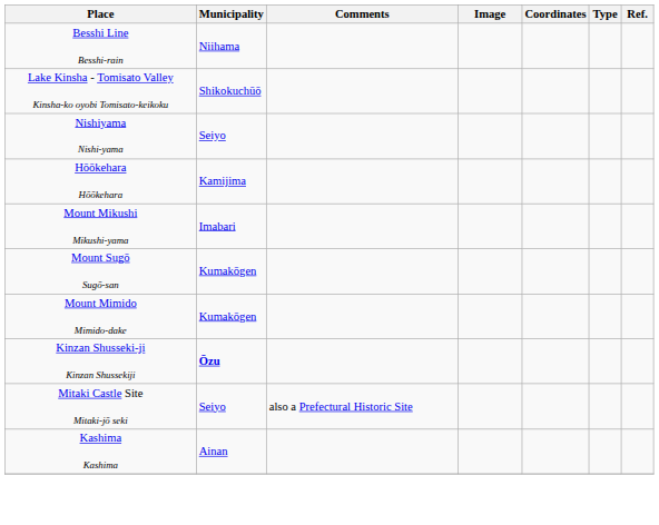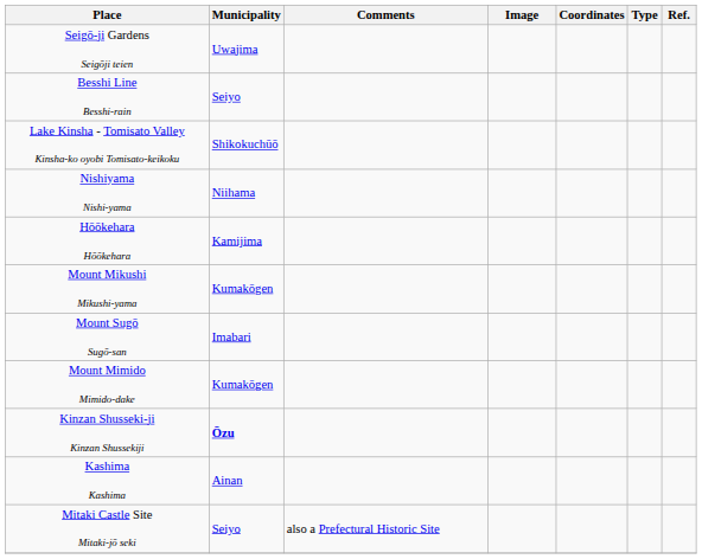 <table class="wikitable sortable"  style="width:100%;">
 <tr>
 <th width="30%" align="left">Place</th>
 <th width="10%" align="left">Municipality</th>
 <th width="30%" align="left" class="unsortable">Comments</th>
 <th width="10%" align="left"  class="unsortable">Image</th>
 <th width="10%" align="left" class="unsortable">Coordinates</th>
 <th width="5%" align="left">Type</th>
 <th width="5%" align="left"  class="unsortable">Ref.</th>
 </tr>
 <tr>
+<td align="center"><a href='#'>Seigō-ji</a> Gardens<br><br><small><em>Seigōji teien</em></small></td>
+<td><a href='#'>Uwajima</a></td>
+<td></td>
+<td></td>
+<td></td>
+<td></td>
+<td></td>
+</tr>
+<tr>
 <td align="center"><a href='#'>Besshi Line</a><br><br><small><em>Besshi-rain</em></small></td>
-<td><a href='#'>Niihama</a></td>
+<td><a href='#'>Seiyo</a></td>
 <td></td>
 <td></td>
 <td></td>
 <td></td>
 <td></td>
 </tr>
 <tr>
 <td align="center"><a href='#'>Lake Kinsha</a> - <a href='#'>Tomisato Valley</a><br><br><small><em>Kinsha-ko oyobi Tomisato-keikoku</em></small></td>
 <td><a href='#'>Shikokuchūō</a></td>
 <td></td>
 <td></td>
 <td></td>
 <td></td>
 <td></td>
 </tr>
 <tr>
 <td align="center"><a href='#'>Nishiyama</a><br><br><small><em>Nishi-yama</em></small></td>
-<td><a href='#'>Seiyo</a></td>
+<td><a href='#'>Niihama</a></td>
 <td></td>
 <td></td>
 <td></td>
 <td></td>
 <td></td>
 </tr>
 <tr>
 <td align="center"><a href='#'>Hōōkehara</a><br><br><small><em>Hōōkehara</em></small></td>
 <td><a href='#'>Kamijima</a></td>
 <td></td>
 <td></td>
 <td></td>
 <td></td>
 <td></td>
 </tr>
 <tr>
 <td align="center"><a href='#'>Mount Mikushi</a><br><br><small><em>Mikushi-yama</em></small></td>
-<td><a href='#'>Imabari</a></td>
+<td><a href='#'>Kumakōgen</a></td>
 <td></td>
 <td></td>
 <td></td>
 <td></td>
 <td></td>
 </tr>
 <tr>
 <td align="center"><a href='#'>Mount Sugō</a><br><br><small><em>Sugō-san</em></small></td>
-<td><a href='#'>Kumakōgen</a></td>
+<td><a href='#'>Imabari</a></td>
 <td></td>
 <td></td>
 <td></td>
 <td></td>
 <td></td>
 </tr>
 <tr>
 <td align="center"><a href='#'>Mount Mimido</a><br><br><small><em>Mimido-dake</em></small></td>
 <td><a href='#'>Kumakōgen</a></td>
 <td></td>
 <td></td>
 <td></td>
 <td></td>
 <td></td>
 </tr>
 <tr>
 <td align="center"><a href='#'>Kinzan Shusseki-ji</a><br><br><small><em>Kinzan Shussekiji</em></small></td>
 <td><strong><a href='#'>Ōzu</a></strong></td>
 <td></td>
 <td></td>
 <td></td>
 <td></td>
 <td></td>
 </tr>
 <tr>
+<td align="center"><a href='#'>Kashima</a><br><br><small><em>Kashima</em></small></td>
+<td><a href='#'>Ainan</a></td>
+<td></td>
+<td></td>
+<td></td>
+<td></td>
+<td></td>
+</tr>
+<tr>
 <td align="center"><a href='#'>Mitaki Castle</a> Site<br><br><small><em>Mitaki-jō seki</em></small></td>
 <td><a href='#'>Seiyo</a></td>
 <td>also a <a href='#'>Prefectural Historic Site</a></td>
 <td></td>
 <td></td>
 <td></td>
 <td></td>
 </tr>
 <tr>
-<td align="center"><a href='#'>Kashima</a><br><br><small><em>Kashima</em></small></td>
-<td><a href='#'>Ainan</a></td>
-<td></td>
-<td></td>
-<td></td>
-<td></td>
-<td></td>
-</tr>
-<tr>
 </tr>
 </table>
